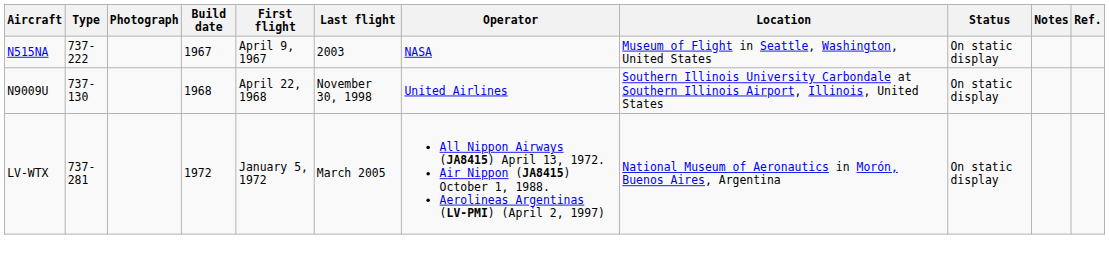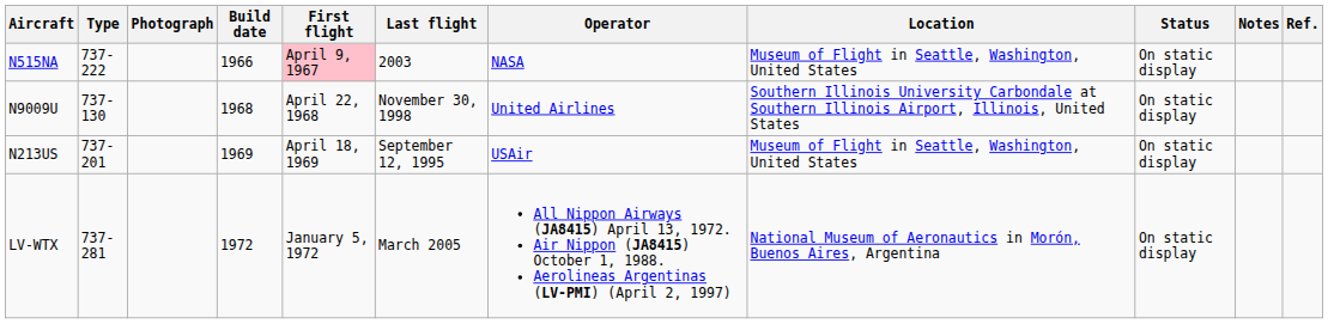 <table class="wikitable">
 <tr>
 <th>Aircraft</th>
 <th>Type</th>
 <th>Photograph</th>
 <th>Build date</th>
 <th>First flight</th>
 <th>Last flight</th>
 <th>Operator</th>
 <th>Location</th>
 <th>Status</th>
 <th>Notes</th>
 <th>Ref.</th>
 </tr>
 <tr>
 <td><a href='#'>N515NA</a></td>
 <td>737-222</td>
 <td></td>
-<td>1967</td>
-<td>April 9, 1967</td>
+<td>1966</td>
+<td style="background: pink;">April 9, 1967</td>
 <td>2003</td>
 <td><a href='#'>NASA</a></td>
 <td><a href='#'>Museum of Flight</a> in <a href='#'>Seattle</a>, <a href='#'>Washington</a>, United States</td>
 <td>On static display</td>
 <td></td>
 <td></td>
 </tr>
 <tr>
 <td>N9009U</td>
 <td>737-130</td>
 <td></td>
 <td>1968</td>
 <td>April 22, 1968</td>
 <td>November 30, 1998</td>
 <td><a href='#'>United Airlines</a></td>
 <td><a href='#'>Southern Illinois University Carbondale</a> at <a href='#'>Southern Illinois Airport</a>, <a href='#'>Illinois</a>, United States</td>
 <td>On static display</td>
 <td></td>
 <td></td>
 </tr>
 <tr>
+<td>N213US</td>
+<td>737-201</td>
+<td></td>
+<td>1969</td>
+<td>April 18, 1969</td>
+<td>September 12, 1995</td>
+<td><a href='#'>USAir</a></td>
+<td><a href='#'>Museum of Flight</a> in <a href='#'>Seattle</a>, <a href='#'>Washington</a>, United States</td>
+<td>On static display</td>
+<td></td>
+<td></td>
+</tr>
+<tr>
 <td>LV-WTX</td>
 <td>737-281</td>
 <td></td>
 <td>1972</td>
 <td>January 5, 1972</td>
 <td>March 2005</td>
 <td><br><ul><li><a href='#'>All Nippon Airways</a> (<strong>JA8415</strong>) April 13, 1972.</li><li><a href='#'>Air Nippon</a> (<strong>JA8415</strong>) October 1, 1988.</li><li><a href='#'>Aerolineas Argentinas</a> (<strong>LV-PMI</strong>) (April 2, 1997)</li></ul></td>
 <td><a href='#'>National Museum of Aeronautics</a> in <a href='#'>Morón, Buenos Aires</a>, Argentina</td>
 <td>On static display</td>
 <td></td>
 <td></td>
 </tr>
 </table>
